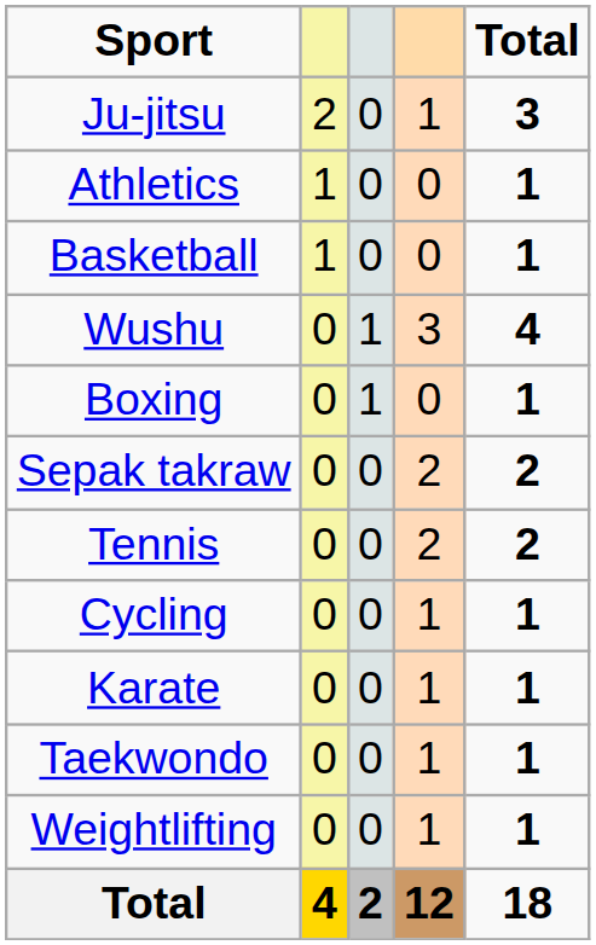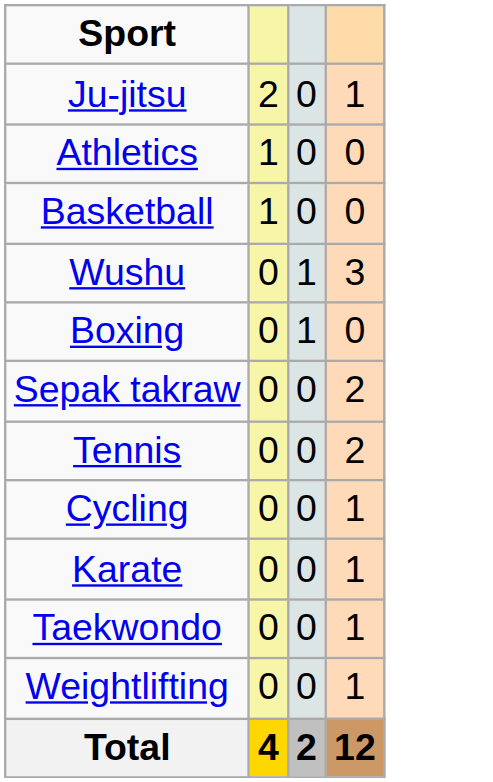 <table class=wikitable style="font-size:100%; text-align:center;">
 <tr>
 <td><strong>Sport</strong></td>
 <td bgcolor=F7F6A8></td>
 <td bgcolor=DCE5E5></td>
 <td bgcolor=FFDBA9></td>
-<td><strong>Total</strong></td>
 </tr>
 <tr>
 <td><a href='#'>Ju-jitsu</a></td>
 <td bgcolor=F7F6A8>2</td>
 <td bgcolor=DCE5E5>0</td>
 <td bgcolor=FFDAB9>1</td>
-<td><strong>3</strong></td>
 </tr>
 <tr>
 <td><a href='#'>Athletics</a></td>
 <td bgcolor=F7F6A8>1</td>
 <td bgcolor=DCE5E5>0</td>
 <td bgcolor=FFDAB9>0</td>
-<td><strong>1</strong></td>
 </tr>
 <tr>
 <td><a href='#'>Basketball</a></td>
 <td bgcolor=F7F6A8>1</td>
 <td bgcolor=DCE5E5>0</td>
 <td bgcolor=FFDAB9>0</td>
-<td><strong>1</strong></td>
 </tr>
 <tr>
 <td><a href='#'>Wushu</a></td>
 <td bgcolor=F7F6A8>0</td>
 <td bgcolor=DCE5E5>1</td>
 <td bgcolor=FFDAB9>3</td>
-<td><strong>4</strong></td>
 </tr>
 <tr>
 <td><a href='#'>Boxing</a></td>
 <td bgcolor=F7F6A8>0</td>
 <td bgcolor=DCE5E5>1</td>
 <td bgcolor=FFDAB9>0</td>
-<td><strong>1</strong></td>
 </tr>
 <tr>
 <td><a href='#'>Sepak takraw</a></td>
 <td bgcolor=F7F6A8>0</td>
 <td bgcolor=DCE5E5>0</td>
 <td bgcolor=FFDAB9>2</td>
-<td><strong>2</strong></td>
 </tr>
 <tr>
 <td><a href='#'>Tennis</a></td>
 <td bgcolor=F7F6A8>0</td>
 <td bgcolor=DCE5E5>0</td>
 <td bgcolor=FFDAB9>2</td>
-<td><strong>2</strong></td>
 </tr>
 <tr>
 <td><a href='#'>Cycling</a></td>
 <td bgcolor=F7F6A8>0</td>
 <td bgcolor=DCE5E5>0</td>
 <td bgcolor=FFDAB9>1</td>
-<td><strong>1</strong></td>
 </tr>
 <tr>
 <td><a href='#'>Karate</a></td>
 <td bgcolor=F7F6A8>0</td>
 <td bgcolor=DCE5E5>0</td>
 <td bgcolor=FFDAB9>1</td>
-<td><strong>1</strong></td>
 </tr>
 <tr>
 <td><a href='#'>Taekwondo</a></td>
 <td bgcolor=F7F6A8>0</td>
 <td bgcolor=DCE5E5>0</td>
 <td bgcolor=FFDAB9>1</td>
-<td><strong>1</strong></td>
 </tr>
 <tr>
 <td><a href='#'>Weightlifting</a></td>
 <td bgcolor=F7F6A8>0</td>
 <td bgcolor=DCE5E5>0</td>
 <td bgcolor=FFDAB9>1</td>
-<td><strong>1</strong></td>
 </tr>
 <tr>
 <th>Total</th>
 <td style="background:gold;"><strong>4</strong></td>
 <td style="background:silver;"><strong>2</strong></td>
 <td style="background:#c96;"><strong>12</strong></td>
-<td><strong>18</strong></td>
 </tr>
 </table>
